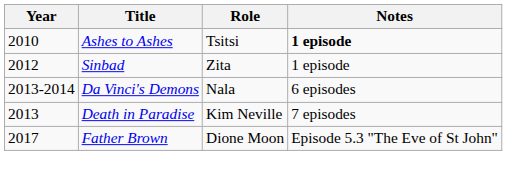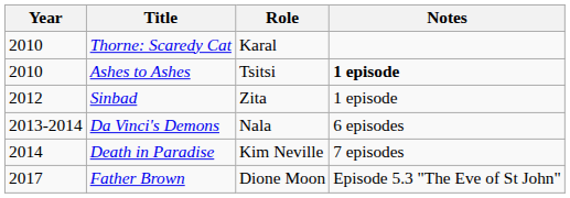 <table class="wikitable sortable">
 <tr>
 <th>Year</th>
 <th>Title</th>
 <th>Role</th>
 <th class="unsortable">Notes</th>
+</tr>
+<tr>
+<td>2010</td>
+<td><em><a href='#'>Thorne: Scaredy Cat</a></em></td>
+<td>Karal</td>
+<td></td>
 </tr>
 <tr>
 <td>2010</td>
 <td><em><a href='#'>Ashes to Ashes</a></em></td>
 <td>Tsitsi</td>
 <td><strong>1 episode</strong></td>
 </tr>
 <tr>
 <td>2012</td>
 <td><em><a href='#'>Sinbad</a></em></td>
 <td>Zita</td>
 <td>1 episode</td>
 </tr>
 <tr>
 <td>2013-2014</td>
 <td><em><a href='#'>Da Vinci's Demons</a></em></td>
 <td>Nala</td>
 <td>6 episodes</td>
 </tr>
 <tr>
-<td>2013</td>
+<td>2014</td>
 <td><em><a href='#'>Death in Paradise</a></em></td>
 <td>Kim Neville</td>
 <td>7 episodes</td>
 </tr>
 <tr>
 <td>2017</td>
 <td><em><a href='#'>Father Brown</a></em></td>
 <td>Dione Moon</td>
 <td>Episode 5.3 "The Eve of St John"</td>
 </tr>
 </table>
